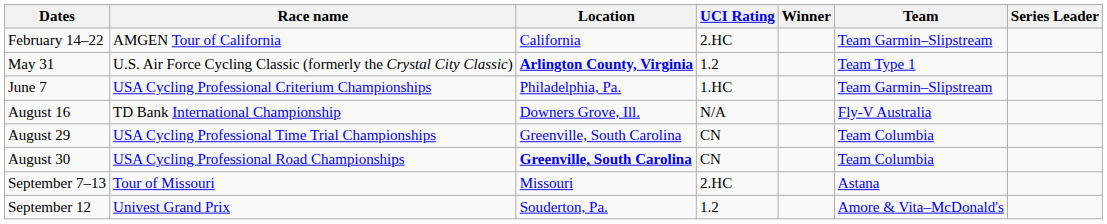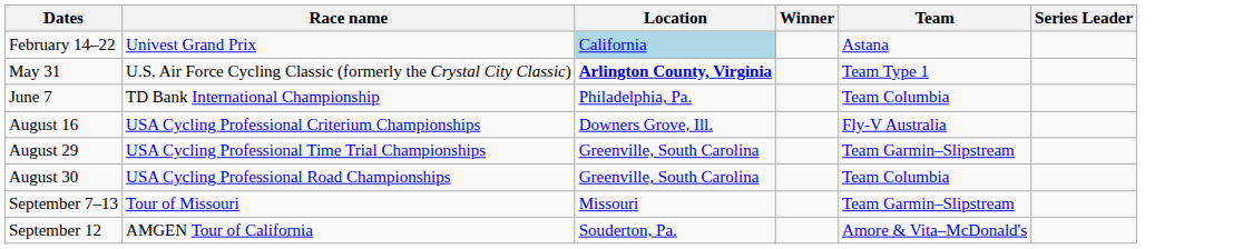 <table class = "wikitable">
 <tr>
 <th>Dates</th>
 <th>Race name</th>
 <th>Location</th>
-<th><a href='#'>UCI Rating</a></th>
 <th>Winner</th>
 <th>Team</th>
 <th>Series Leader</th>
 </tr>
 <tr>
 <td>February 14–22</td>
-<td>AMGEN <a href='#'>Tour of California</a></td>
-<td><a href='#'>California</a></td>
-<td>2.HC</td>
+<td><a href='#'>Univest Grand Prix</a></td>
+<td style="background: lightblue;"><a href='#'>California</a></td>
 <td></td>
-<td><a href='#'>Team Garmin–Slipstream</a></td>
+<td><a href='#'>Astana</a></td>
 <td></td>
 </tr>
 <tr>
 <td>May 31</td>
 <td>U.S. Air Force Cycling Classic (formerly the <em>Crystal City Classic</em>)</td>
 <td><strong><a href='#'>Arlington County, Virginia</a></strong></td>
-<td>1.2</td>
 <td></td>
 <td><a href='#'>Team Type 1</a></td>
 <td></td>
 </tr>
 <tr>
 <td>June 7</td>
-<td><a href='#'>USA Cycling Professional Criterium Championships</a></td>
+<td>TD Bank <a href='#'>International Championship</a></td>
 <td><a href='#'>Philadelphia, Pa.</a></td>
-<td>1.HC</td>
 <td></td>
-<td><a href='#'>Team Garmin–Slipstream</a></td>
+<td><a href='#'>Team Columbia</a></td>
 <td></td>
 </tr>
 <tr>
 <td>August 16</td>
-<td>TD Bank <a href='#'>International Championship</a></td>
+<td><a href='#'>USA Cycling Professional Criterium Championships</a></td>
 <td><a href='#'>Downers Grove, Ill.</a></td>
-<td>N/A</td>
 <td></td>
 <td><a href='#'>Fly-V Australia</a></td>
 <td></td>
 </tr>
 <tr>
 <td>August 29</td>
 <td><a href='#'>USA Cycling Professional Time Trial Championships</a></td>
 <td><a href='#'>Greenville, South Carolina</a></td>
-<td>CN</td>
 <td></td>
-<td><a href='#'>Team Columbia</a></td>
+<td><a href='#'>Team Garmin–Slipstream</a></td>
 <td></td>
 </tr>
 <tr>
 <td>August 30</td>
 <td><a href='#'>USA Cycling Professional Road Championships</a></td>
-<td><strong><a href='#'>Greenville, South Carolina</a></strong></td>
-<td>CN</td>
+<td><a href='#'>Greenville, South Carolina</a></td>
 <td></td>
 <td><a href='#'>Team Columbia</a></td>
 <td></td>
 </tr>
 <tr>
 <td>September 7–13</td>
 <td><a href='#'>Tour of Missouri</a></td>
 <td><a href='#'>Missouri</a></td>
-<td>2.HC</td>
 <td></td>
-<td><a href='#'>Astana</a></td>
+<td><a href='#'>Team Garmin–Slipstream</a></td>
 <td></td>
 </tr>
 <tr>
 <td>September 12</td>
-<td><a href='#'>Univest Grand Prix</a></td>
+<td>AMGEN <a href='#'>Tour of California</a></td>
 <td><a href='#'>Souderton, Pa.</a></td>
-<td>1.2</td>
 <td></td>
 <td><a href='#'>Amore & Vita–McDonald's</a></td>
 <td></td>
 </tr>
 </table>
